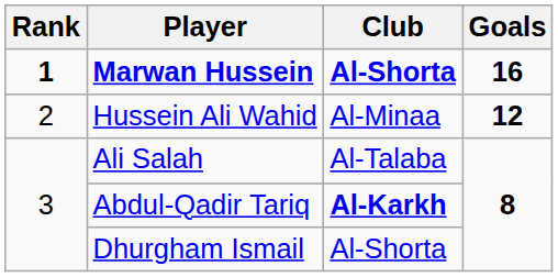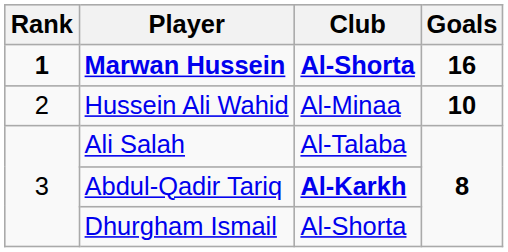 <table class="wikitable" style="text-align:center">
 <tr>
 <th>Rank</th>
 <th>Player</th>
 <th>Club</th>
 <th>Goals</th>
 </tr>
 <tr>
 <td rowspan="1"><strong>1</strong></td>
 <td align="left"> <strong><a href='#'>Marwan Hussein</a></strong></td>
 <td align="left"><strong><a href='#'>Al-Shorta</a></strong></td>
 <td rowspan=1 align="center"><strong>16</strong></td>
 </tr>
 <tr>
 <td rowspan="1">2</td>
 <td align="left"> <a href='#'>Hussein Ali Wahid</a></td>
 <td align="left"><a href='#'>Al-Minaa</a></td>
-<td rowspan=1 align="center"><strong>12</strong></td>
+<td rowspan=1 align="center"><strong>10</strong></td>
 </tr>
 <tr>
 <td rowspan="3">3</td>
 <td align="left"> <a href='#'>Ali Salah</a></td>
 <td align="left"><a href='#'>Al-Talaba</a></td>
 <td rowspan=3 align="center"><strong>8</strong></td>
 </tr>
 <tr>
 <td align="left"> <a href='#'>Abdul-Qadir Tariq</a></td>
 <td align="left"><strong><a href='#'>Al-Karkh</a></strong></td>
 </tr>
 <tr>
 <td align="left"> <a href='#'>Dhurgham Ismail</a></td>
 <td align="left"><a href='#'>Al-Shorta</a></td>
 </tr>
 </table>
